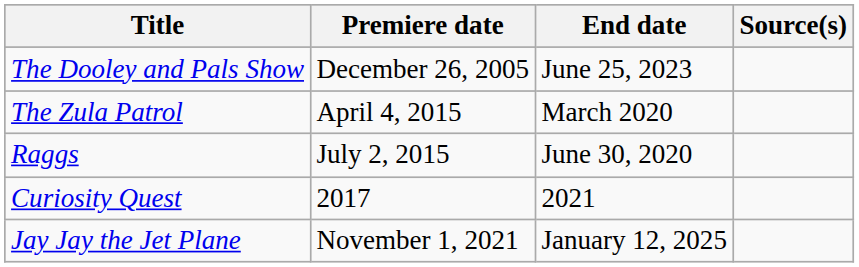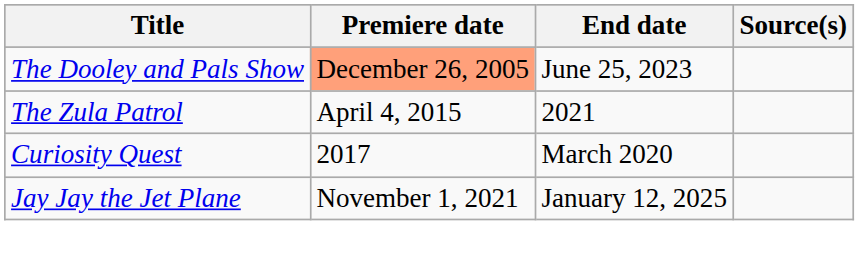 <table class="wikitable sortable">
 <tr>
 <th>Title</th>
 <th>Premiere date</th>
 <th>End date</th>
 <th>Source(s)</th>
 </tr>
 <tr>
 <td><em><a href='#'>The Dooley and Pals Show</a></em></td>
-<td>December 26, 2005</td>
+<td style="background: lightsalmon;">December 26, 2005</td>
 <td>June 25, 2023</td>
 <td></td>
 </tr>
 <tr>
 <td><em><a href='#'>The Zula Patrol</a></em></td>
 <td>April 4, 2015</td>
-<td>March 2020</td>
-<td></td>
-</tr>
-<tr>
-<td><em><a href='#'>Raggs</a></em></td>
-<td>July 2, 2015</td>
-<td>June 30, 2020</td>
+<td>2021</td>
 <td></td>
 </tr>
 <tr>
 <td><em><a href='#'>Curiosity Quest</a></em></td>
 <td>2017</td>
-<td>2021</td>
+<td>March 2020</td>
 <td></td>
 </tr>
 <tr>
 <td><em><a href='#'>Jay Jay the Jet Plane</a></em></td>
 <td>November 1, 2021</td>
 <td>January 12, 2025</td>
 <td></td>
 </tr>
 </table>
